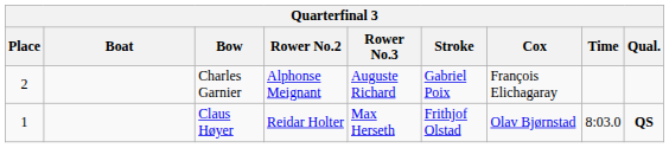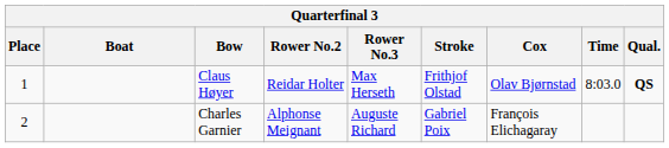 <table class=wikitable style="text-align:center" width=85%>
 <tr>
 <th colspan=9>Quarterfinal 3</th>
 </tr>
 <tr>
 <th width=5%>Place</th>
 <th width=23%>Boat</th>
 <th>Bow</th>
 <th>Rower No.2</th>
 <th>Rower No.3</th>
 <th>Stroke</th>
 <th>Cox</th>
 <th width=5%>Time</th>
 <th width=5%>Qual.</th>
 </tr>
 <tr>
+<td>1</td>
+<td align=left></td>
+<td align=left><a href='#'>Claus Høyer</a></td>
+<td align=left><a href='#'>Reidar Holter</a></td>
+<td align=left><a href='#'>Max Herseth</a></td>
+<td align=left><a href='#'>Frithjof Olstad</a></td>
+<td align=left><a href='#'>Olav Bjørnstad</a></td>
+<td>8:03.0</td>
+<td><strong>QS</strong></td>
+</tr>
+<tr>
 <td>2</td>
 <td align=left></td>
 <td align=left>Charles Garnier</td>
 <td align=left><a href='#'>Alphonse Meignant</a></td>
 <td align=left><a href='#'>Auguste Richard</a></td>
 <td align=left><a href='#'>Gabriel Poix</a></td>
 <td align=left>François Elichagaray</td>
 <td></td>
 <td></td>
 </tr>
-<tr>
-<td>1</td>
-<td align=left></td>
-<td align=left><a href='#'>Claus Høyer</a></td>
-<td align=left><a href='#'>Reidar Holter</a></td>
-<td align=left><a href='#'>Max Herseth</a></td>
-<td align=left><a href='#'>Frithjof Olstad</a></td>
-<td align=left><a href='#'>Olav Bjørnstad</a></td>
-<td>8:03.0</td>
-<td><strong>QS</strong></td>
-</tr>
 </table>
